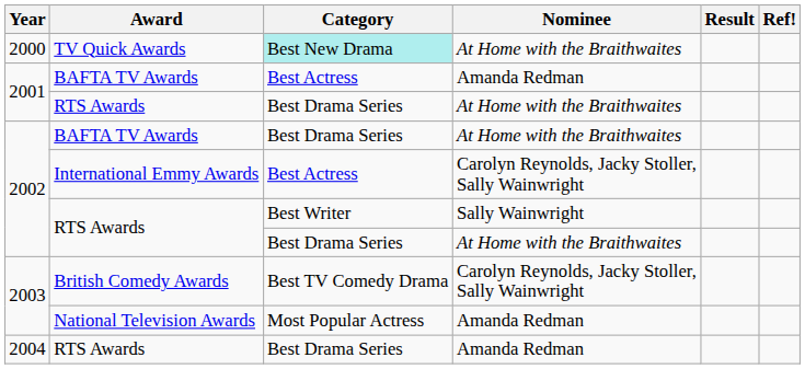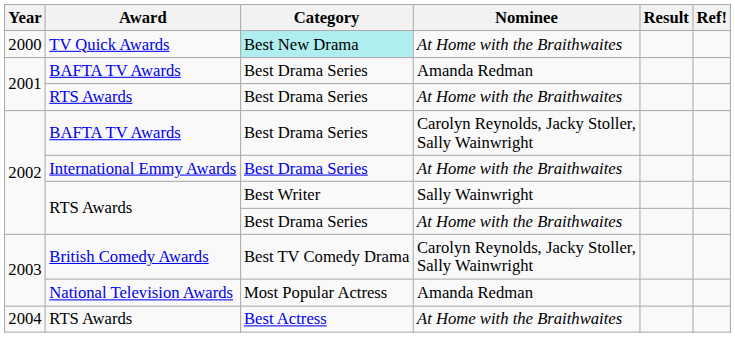 <table class="wikitable">
 <tr>
 <th>Year</th>
 <th>Award</th>
 <th>Category</th>
 <th>Nominee</th>
 <th>Result</th>
 <th>Ref!</th>
 </tr>
 <tr>
 <td>2000</td>
 <td><a href='#'>TV Quick Awards</a></td>
 <td style="background: paleturquoise;">Best New Drama</td>
 <td><em>At Home with the Braithwaites</em></td>
 <td></td>
 <td align="center"></td>
 </tr>
 <tr>
 <td rowspan="2">2001</td>
 <td><a href='#'>BAFTA TV Awards</a></td>
-<td><a href='#'>Best Actress</a></td>
+<td>Best Drama Series</td>
 <td>Amanda Redman</td>
 <td></td>
 <td align="center"></td>
 </tr>
 <tr>
 <td><a href='#'>RTS Awards</a></td>
 <td>Best Drama Series</td>
 <td><em>At Home with the Braithwaites</em></td>
 <td></td>
 <td align="center"></td>
 </tr>
 <tr>
 <td rowspan="4">2002</td>
 <td><a href='#'>BAFTA TV Awards</a></td>
 <td>Best Drama Series</td>
-<td><em>At Home with the Braithwaites</em><br></td>
+<td>Carolyn Reynolds, Jacky Stoller,<br>Sally Wainwright</td>
 <td></td>
 <td align="center"></td>
 </tr>
 <tr>
 <td><a href='#'>International Emmy Awards</a></td>
-<td><a href='#'>Best Actress</a></td>
-<td>Carolyn Reynolds, Jacky Stoller,<br>Sally Wainwright</td>
+<td><a href='#'>Best Drama Series</a></td>
+<td><em>At Home with the Braithwaites</em><br></td>
 <td></td>
 <td align="center"></td>
 </tr>
 <tr>
 <td rowspan="2">RTS Awards</td>
 <td>Best Writer</td>
 <td>Sally Wainwright</td>
 <td></td>
 <td align="center"></td>
 </tr>
 <tr>
 <td>Best Drama Series</td>
 <td><em>At Home with the Braithwaites</em></td>
 <td></td>
 <td align="center"></td>
 </tr>
 <tr>
 <td rowspan="2">2003</td>
 <td><a href='#'>British Comedy Awards</a></td>
 <td>Best TV Comedy Drama</td>
 <td>Carolyn Reynolds, Jacky Stoller,<br>Sally Wainwright</td>
 <td></td>
 <td align="center"></td>
 </tr>
 <tr>
 <td><a href='#'>National Television Awards</a></td>
 <td>Most Popular Actress</td>
 <td>Amanda Redman</td>
 <td></td>
 <td align="center"></td>
 </tr>
 <tr>
 <td>2004</td>
 <td>RTS Awards</td>
-<td>Best Drama Series</td>
-<td>Amanda Redman</td>
+<td><a href='#'>Best Actress</a></td>
+<td><em>At Home with the Braithwaites</em></td>
 <td></td>
 <td align="center"></td>
 </tr>
 </table>
